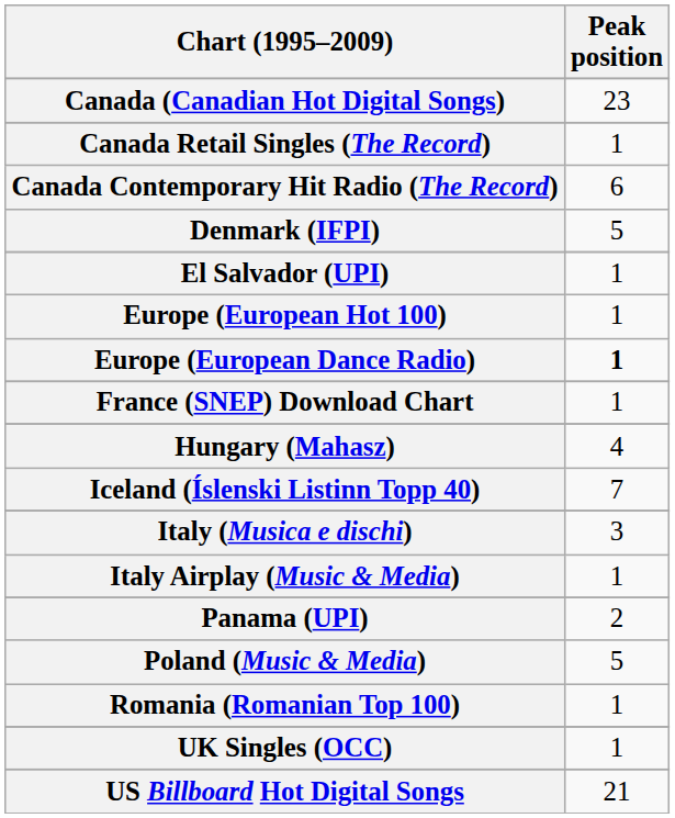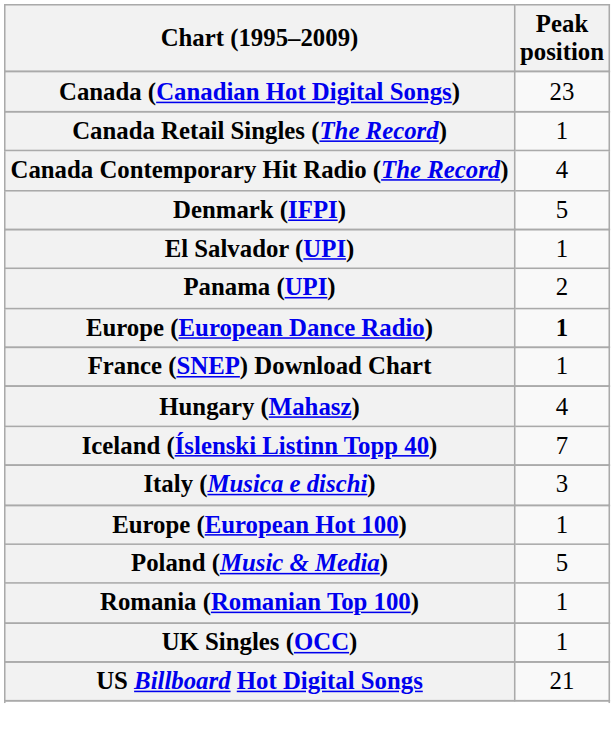 <table class="wikitable sortable plainrowheaders" style="text-align:center">
 <tr>
 <th scope="col">Chart (1995–2009)</th>
 <th scope="col">Peak<br>position</th>
 </tr>
 <tr>
 </tr>
 <tr>
 </tr>
 <tr>
 </tr>
 <tr>
 </tr>
 <tr>
 <th scope="row">Canada (<a href='#'>Canadian Hot Digital Songs</a>)</th>
 <td>23</td>
 </tr>
 <tr>
 </tr>
 <tr>
 </tr>
 <tr>
 </tr>
 <tr>
 <th scope="row">Canada Retail Singles (<em><a href='#'>The Record</a></em>)</th>
 <td>1</td>
 </tr>
 <tr>
 <th scope="row">Canada Contemporary Hit Radio (<em><a href='#'>The Record</a></em>)</th>
-<td>6</td>
+<td>4</td>
 </tr>
 <tr>
 <th scope="row">Denmark (<a href='#'>IFPI</a>)</th>
 <td>5</td>
 </tr>
 <tr>
 </tr>
 <tr>
 <th scope="row">El Salvador (<a href='#'>UPI</a>)</th>
 <td>1</td>
 </tr>
 <tr>
-<th scope="row">Europe (<a href='#'>European Hot 100</a>)</th>
-<td>1</td>
+<th scope="row">Panama (<a href='#'>UPI</a>)</th>
+<td>2</td>
 </tr>
 <tr>
 <th scope="row">Europe (<a href='#'>European Dance Radio</a>)</th>
 <td><strong>1</strong></td>
 </tr>
 <tr>
 </tr>
 <tr>
 </tr>
 <tr>
 <th scope="row">France (<a href='#'>SNEP</a>) Download Chart</th>
 <td>1</td>
 </tr>
 <tr>
 </tr>
 <tr>
 <th scope="row">Hungary (<a href='#'>Mahasz</a>)</th>
 <td>4</td>
 </tr>
 <tr>
 <th scope="row">Iceland (<a href='#'>Íslenski Listinn Topp 40</a>)</th>
 <td>7</td>
 </tr>
 <tr>
 </tr>
 <tr>
 </tr>
 <tr>
 <th scope="row">Italy (<em><a href='#'>Musica e dischi</a></em>)</th>
 <td>3</td>
 </tr>
 <tr>
-<th scope="row">Italy Airplay (<em><a href='#'>Music & Media</a></em>)</th>
-<td>1</td>
 </tr>
 <tr>
 </tr>
 <tr>
 </tr>
 <tr>
 </tr>
 <tr>
-</tr>
-<tr>
-<th scope="row">Panama (<a href='#'>UPI</a>)</th>
-<td>2</td>
+<th scope="row">Europe (<a href='#'>European Hot 100</a>)</th>
+<td>1</td>
 </tr>
 <tr>
 <th scope="row">Poland (<em><a href='#'>Music & Media</a></em>)</th>
 <td>5</td>
 </tr>
 <tr>
 <th scope="row">Romania (<a href='#'>Romanian Top 100</a>)</th>
 <td>1</td>
 </tr>
 <tr>
 </tr>
 <tr>
 </tr>
 <tr>
 </tr>
 <tr>
 </tr>
 <tr>
 <th scope="row">UK Singles (<a href='#'>OCC</a>)</th>
 <td>1</td>
 </tr>
 <tr>
 </tr>
 <tr>
 <th scope="row">US <em><a href='#'>Billboard</a></em> <a href='#'>Hot Digital Songs</a></th>
 <td>21</td>
 </tr>
 <tr>
 </tr>
 <tr>
 </tr>
 <tr>
 </tr>
 <tr>
 </tr>
 <tr>
 </tr>
 </table>
